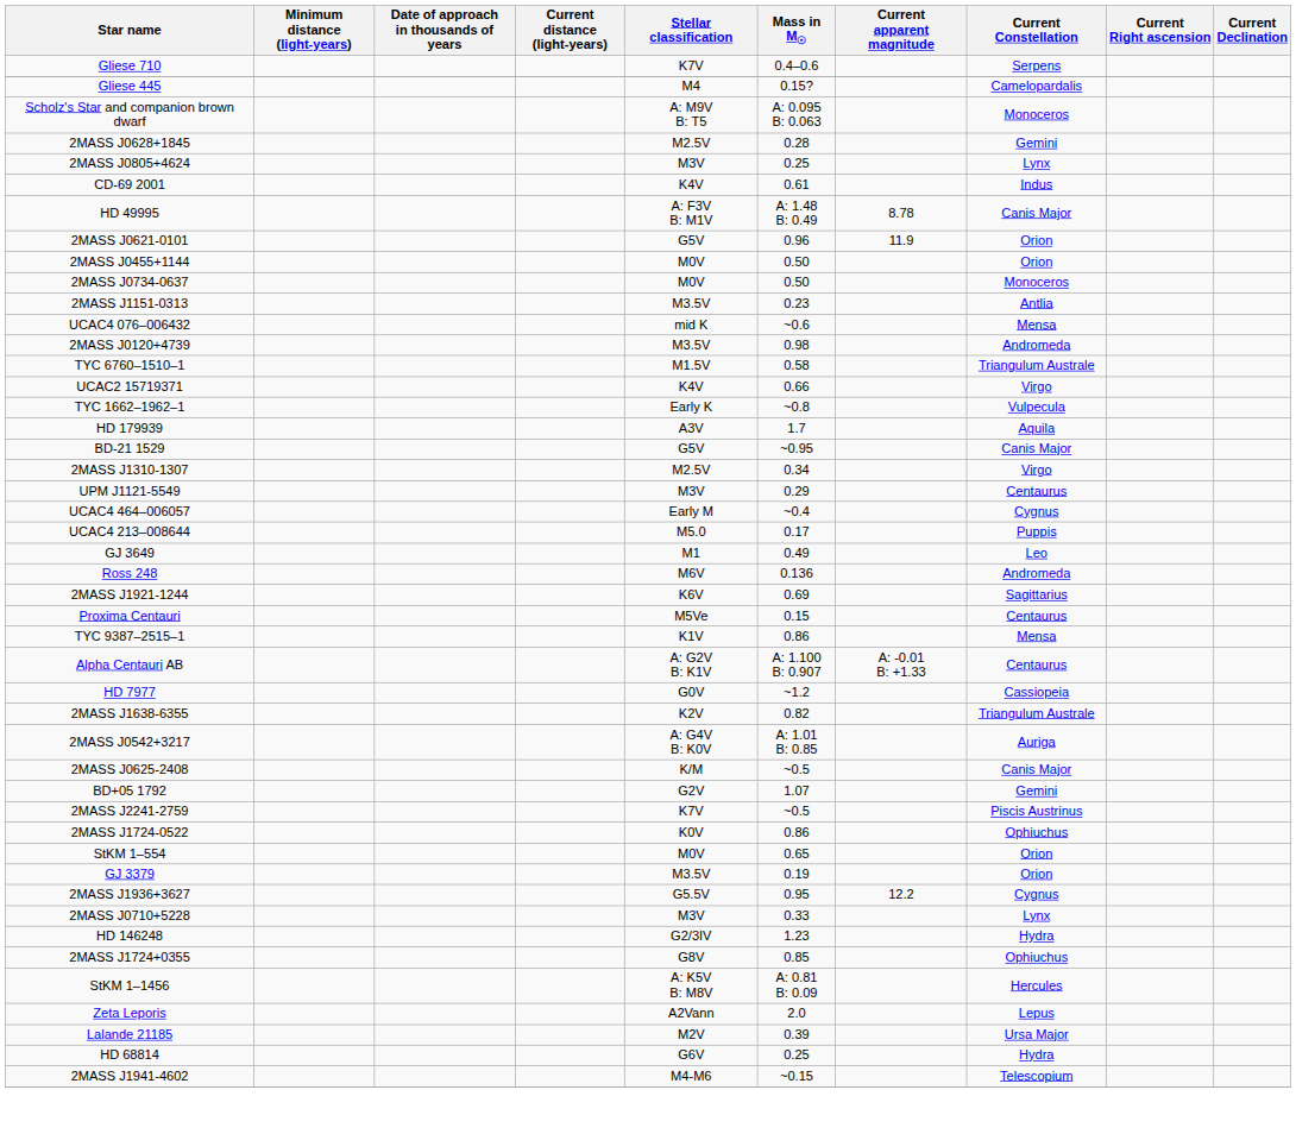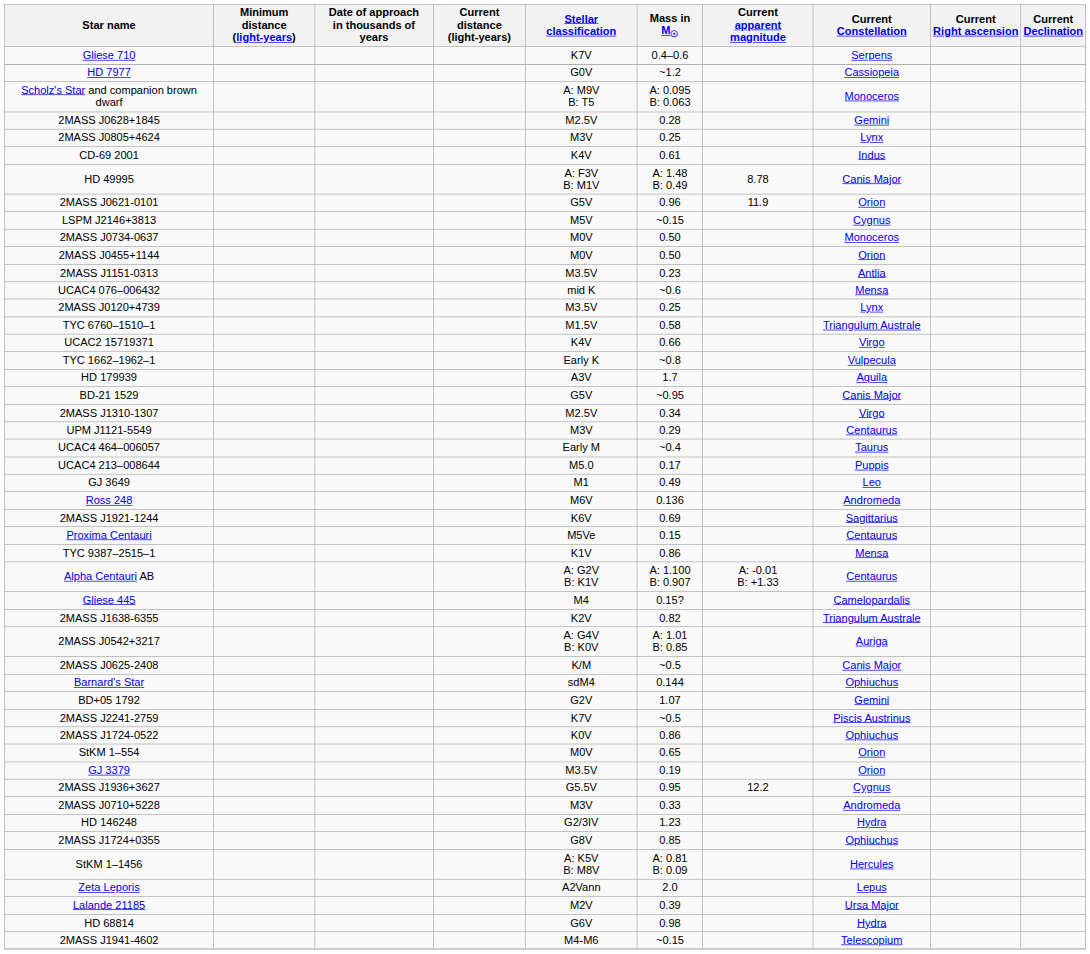 <table class="wikitable sortable sticky-header-multi" style="text-align:center">
 <tr>
 <th>Star name</th>
 <th>Minimum distance<br>(<a href='#'>light-years</a>)</th>
 <th>Date of approach<br>in thousands of years</th>
 <th>Current distance<br>(light-years)</th>
 <th><a href='#'>Stellar classification</a></th>
 <th>Mass in <a href='#'>M<sub>☉</sub></a></th>
 <th>Current<br><a href='#'>apparent magnitude</a></th>
 <th>Current <a href='#'>Constellation</a></th>
 <th>Current<br><a href='#'>Right ascension</a></th>
 <th>Current<br><a href='#'>Declination</a></th>
 </tr>
 <tr>
 <td><a href='#'>Gliese 710</a></td>
 <td></td>
 <td></td>
 <td></td>
 <td>K7V</td>
 <td>0.4–0.6</td>
 <td></td>
 <td><a href='#'>Serpens</a></td>
 <td></td>
 <td></td>
 </tr>
 <tr>
 </tr>
 <tr>
-<td><a href='#'>Gliese 445</a></td>
+<td><a href='#'>HD 7977</a></td>
 <td></td>
 <td></td>
 <td></td>
-<td>M4</td>
-<td>0.15?</td>
+<td>G0V</td>
+<td>~1.2</td>
 <td></td>
-<td><a href='#'>Camelopardalis</a></td>
+<td><a href='#'>Cassiopeia</a></td>
 <td></td>
 <td></td>
 </tr>
 <tr>
 <td><a href='#'>Scholz's Star</a> and companion brown dwarf</td>
 <td></td>
 <td></td>
 <td></td>
 <td>A: M9V<br>B: T5</td>
 <td>A: 0.095<br>B: 0.063</td>
 <td></td>
 <td><a href='#'>Monoceros</a></td>
 <td></td>
 <td> </td>
 </tr>
 <tr>
 <td>2MASS J0628+1845</td>
 <td></td>
 <td></td>
 <td></td>
 <td>M2.5V</td>
 <td>0.28</td>
 <td></td>
 <td><a href='#'>Gemini</a></td>
 <td></td>
 <td></td>
 </tr>
 <tr>
 <td>2MASS J0805+4624</td>
 <td></td>
 <td></td>
 <td></td>
 <td>M3V</td>
 <td>0.25</td>
 <td></td>
 <td><a href='#'>Lynx</a></td>
 <td></td>
 <td></td>
 </tr>
 <tr>
 <td>CD-69 2001</td>
 <td></td>
 <td></td>
 <td></td>
 <td>K4V</td>
 <td>0.61</td>
 <td></td>
 <td><a href='#'>Indus</a></td>
 <td></td>
 <td></td>
 </tr>
 <tr>
 <td>HD 49995</td>
 <td></td>
 <td></td>
 <td></td>
 <td>A: F3V<br>B: M1V</td>
 <td>A: 1.48<br>B: 0.49</td>
 <td>8.78</td>
 <td><a href='#'>Canis Major</a></td>
 <td></td>
 <td></td>
 </tr>
 <tr>
 <td>2MASS J0621-0101</td>
 <td></td>
 <td></td>
 <td></td>
 <td>G5V</td>
 <td>0.96</td>
 <td>11.9</td>
 <td><a href='#'>Orion</a></td>
 <td></td>
 <td></td>
 </tr>
 <tr>
-<td>2MASS J0455+1144</td>
+<td>LSPM J2146+3813</td>
 <td></td>
 <td></td>
 <td></td>
-<td>M0V</td>
-<td>0.50</td>
+<td>M5V</td>
+<td>~0.15</td>
 <td></td>
-<td><a href='#'>Orion</a></td>
+<td><a href='#'>Cygnus</a></td>
 <td></td>
 <td></td>
 </tr>
 <tr>
 <td>2MASS J0734-0637</td>
 <td></td>
 <td></td>
 <td></td>
 <td>M0V</td>
 <td>0.50</td>
 <td></td>
 <td><a href='#'>Monoceros</a></td>
+<td></td>
+<td></td>
+</tr>
+<tr>
+<td>2MASS J0455+1144</td>
+<td></td>
+<td></td>
+<td></td>
+<td>M0V</td>
+<td>0.50</td>
+<td></td>
+<td><a href='#'>Orion</a></td>
 <td></td>
 <td></td>
 </tr>
 <tr>
 <td>2MASS J1151-0313</td>
 <td></td>
 <td></td>
 <td></td>
 <td>M3.5V</td>
 <td>0.23</td>
 <td></td>
 <td><a href='#'>Antlia</a></td>
 <td></td>
 <td></td>
 </tr>
 <tr>
 <td>UCAC4 076–006432</td>
 <td></td>
 <td></td>
 <td></td>
 <td>mid K</td>
 <td>~0.6</td>
 <td></td>
 <td><a href='#'>Mensa</a></td>
 <td></td>
 <td></td>
 </tr>
 <tr>
 <td>2MASS J0120+4739</td>
 <td></td>
 <td></td>
 <td></td>
 <td>M3.5V</td>
-<td>0.98</td>
+<td>0.25</td>
 <td></td>
-<td><a href='#'>Andromeda</a></td>
+<td><a href='#'>Lynx</a></td>
 <td></td>
 <td></td>
 </tr>
 <tr>
 <td>TYC 6760–1510–1</td>
 <td></td>
 <td></td>
 <td></td>
 <td>M1.5V</td>
 <td>0.58</td>
 <td></td>
 <td><a href='#'>Triangulum Australe</a></td>
 <td></td>
 <td></td>
 </tr>
 <tr>
 <td>UCAC2 15719371</td>
 <td></td>
 <td></td>
 <td></td>
 <td>K4V</td>
 <td>0.66</td>
 <td></td>
 <td><a href='#'>Virgo</a></td>
 <td></td>
 <td></td>
 </tr>
 <tr>
 <td>TYC 1662–1962–1</td>
 <td></td>
 <td></td>
 <td></td>
 <td>Early K</td>
 <td>~0.8</td>
 <td></td>
 <td><a href='#'>Vulpecula</a></td>
 <td></td>
 <td></td>
 </tr>
 <tr>
 <td>HD 179939</td>
 <td></td>
 <td></td>
 <td></td>
 <td>A3V</td>
 <td>1.7</td>
 <td></td>
 <td><a href='#'>Aquila</a></td>
 <td></td>
 <td></td>
 </tr>
 <tr>
 <td>BD-21 1529</td>
 <td></td>
 <td></td>
 <td></td>
 <td>G5V</td>
 <td>~0.95</td>
 <td></td>
 <td><a href='#'>Canis Major</a></td>
 <td></td>
 <td></td>
 </tr>
 <tr>
 <td>2MASS J1310-1307</td>
 <td></td>
 <td></td>
 <td></td>
 <td>M2.5V</td>
 <td>0.34</td>
 <td></td>
 <td><a href='#'>Virgo</a></td>
 <td></td>
 <td></td>
 </tr>
 <tr>
 <td>UPM J1121-5549</td>
 <td></td>
 <td></td>
 <td></td>
 <td>M3V</td>
 <td>0.29</td>
 <td></td>
 <td><a href='#'>Centaurus</a></td>
 <td></td>
 <td></td>
 </tr>
 <tr>
 <td>UCAC4 464–006057</td>
 <td></td>
 <td></td>
 <td></td>
 <td>Early M</td>
 <td>~0.4</td>
 <td></td>
-<td><a href='#'>Cygnus</a></td>
+<td><a href='#'>Taurus</a></td>
 <td></td>
 <td></td>
 </tr>
 <tr>
 <td>UCAC4 213–008644</td>
 <td></td>
 <td></td>
 <td></td>
 <td>M5.0</td>
 <td>0.17</td>
 <td></td>
 <td><a href='#'>Puppis</a></td>
 <td></td>
 <td></td>
 </tr>
 <tr>
 <td>GJ 3649</td>
 <td></td>
 <td></td>
 <td></td>
 <td>M1</td>
 <td>0.49</td>
 <td></td>
 <td><a href='#'>Leo</a></td>
 <td></td>
 <td></td>
 </tr>
 <tr>
 <td><a href='#'>Ross 248</a></td>
 <td></td>
 <td></td>
 <td></td>
 <td>M6V</td>
 <td>0.136</td>
 <td></td>
 <td><a href='#'>Andromeda</a></td>
 <td></td>
 <td></td>
 </tr>
 <tr>
 <td>2MASS J1921-1244</td>
 <td></td>
 <td></td>
 <td></td>
 <td>K6V</td>
 <td>0.69</td>
 <td></td>
 <td><a href='#'>Sagittarius</a></td>
 <td></td>
 <td></td>
 </tr>
 <tr>
 <td><a href='#'>Proxima Centauri</a></td>
 <td></td>
 <td></td>
 <td></td>
 <td>M5Ve</td>
 <td>0.15</td>
 <td></td>
 <td><a href='#'>Centaurus</a></td>
 <td></td>
 <td></td>
 </tr>
 <tr>
 <td>TYC 9387–2515–1</td>
 <td></td>
 <td></td>
 <td></td>
 <td>K1V</td>
 <td>0.86</td>
 <td></td>
 <td><a href='#'>Mensa</a></td>
 <td></td>
 <td></td>
 </tr>
 <tr>
 <td><a href='#'>Alpha Centauri</a> AB</td>
 <td></td>
 <td></td>
 <td></td>
 <td>A: G2V<br>B: K1V</td>
 <td>A: 1.100<br>B: 0.907</td>
 <td>A: -0.01<br>B: +1.33</td>
 <td><a href='#'>Centaurus</a></td>
 <td></td>
 <td></td>
 </tr>
 <tr>
-<td><a href='#'>HD 7977</a></td>
+<td><a href='#'>Gliese 445</a></td>
 <td></td>
 <td></td>
 <td></td>
-<td>G0V</td>
-<td>~1.2</td>
+<td>M4</td>
+<td>0.15?</td>
 <td></td>
-<td><a href='#'>Cassiopeia</a></td>
+<td><a href='#'>Camelopardalis</a></td>
 <td></td>
 <td></td>
 </tr>
 <tr>
 <td>2MASS J1638-6355</td>
 <td></td>
 <td></td>
 <td></td>
 <td>K2V</td>
 <td>0.82</td>
 <td></td>
 <td><a href='#'>Triangulum Australe</a></td>
 <td></td>
 <td></td>
 </tr>
 <tr>
 <td>2MASS J0542+3217</td>
 <td></td>
 <td></td>
 <td></td>
 <td>A: G4V<br>B: K0V</td>
 <td>A: 1.01<br>B: 0.85</td>
 <td></td>
 <td><a href='#'>Auriga</a></td>
 <td></td>
 <td></td>
 </tr>
 <tr>
 <td>2MASS J0625-2408</td>
 <td></td>
 <td></td>
 <td></td>
 <td>K/M</td>
 <td>~0.5</td>
 <td></td>
 <td><a href='#'>Canis Major</a></td>
+<td></td>
+<td></td>
+</tr>
+<tr>
+<td><a href='#'>Barnard's Star</a></td>
+<td></td>
+<td></td>
+<td></td>
+<td>sdM4</td>
+<td>0.144</td>
+<td></td>
+<td><a href='#'>Ophiuchus</a></td>
 <td></td>
 <td></td>
 </tr>
 <tr>
 <td>BD+05 1792</td>
 <td></td>
 <td></td>
 <td></td>
 <td>G2V</td>
 <td>1.07</td>
 <td></td>
 <td><a href='#'>Gemini</a></td>
 <td></td>
 <td></td>
 </tr>
 <tr>
 <td>2MASS J2241-2759</td>
 <td></td>
 <td></td>
 <td></td>
 <td>K7V</td>
 <td>~0.5</td>
 <td></td>
 <td><a href='#'>Piscis Austrinus</a></td>
 <td></td>
 <td></td>
 </tr>
 <tr>
 <td>2MASS J1724-0522</td>
 <td></td>
 <td></td>
 <td></td>
 <td>K0V</td>
 <td>0.86</td>
 <td></td>
 <td><a href='#'>Ophiuchus</a></td>
 <td></td>
 <td></td>
 </tr>
 <tr>
 <td>StKM 1–554</td>
 <td></td>
 <td></td>
 <td></td>
 <td>M0V</td>
 <td>0.65</td>
 <td></td>
 <td><a href='#'>Orion</a></td>
 <td></td>
 <td></td>
 </tr>
 <tr>
 <td><a href='#'>GJ 3379</a></td>
 <td></td>
 <td></td>
 <td></td>
 <td>M3.5V</td>
 <td>0.19</td>
 <td></td>
 <td><a href='#'>Orion</a></td>
 <td></td>
 <td></td>
 </tr>
 <tr>
 <td>2MASS J1936+3627</td>
 <td></td>
 <td></td>
 <td></td>
 <td>G5.5V</td>
 <td>0.95</td>
 <td>12.2</td>
 <td><a href='#'>Cygnus</a></td>
 <td></td>
 <td></td>
 </tr>
 <tr>
 <td>2MASS J0710+5228</td>
 <td></td>
 <td></td>
 <td></td>
 <td>M3V</td>
 <td>0.33</td>
 <td></td>
-<td><a href='#'>Lynx</a></td>
+<td><a href='#'>Andromeda</a></td>
 <td></td>
 <td></td>
 </tr>
 <tr>
 <td>HD 146248</td>
 <td></td>
 <td></td>
 <td></td>
 <td>G2/3IV</td>
 <td>1.23</td>
 <td></td>
 <td><a href='#'>Hydra</a></td>
 <td></td>
 <td></td>
 </tr>
 <tr>
 <td>2MASS J1724+0355</td>
 <td></td>
 <td></td>
 <td></td>
 <td>G8V</td>
 <td>0.85</td>
 <td></td>
 <td><a href='#'>Ophiuchus</a></td>
 <td></td>
 <td></td>
 </tr>
 <tr>
 <td>StKM 1–1456</td>
 <td></td>
 <td></td>
 <td></td>
 <td>A: K5V<br>B: M8V</td>
 <td>A: 0.81<br>B: 0.09</td>
 <td></td>
 <td><a href='#'>Hercules</a></td>
 <td></td>
 <td></td>
 </tr>
 <tr>
 <td><a href='#'>Zeta Leporis</a></td>
 <td></td>
 <td></td>
 <td></td>
 <td>A2Vann</td>
 <td>2.0</td>
 <td></td>
 <td><a href='#'>Lepus</a></td>
 <td></td>
 <td></td>
 </tr>
 <tr>
 <td><a href='#'>Lalande 21185</a></td>
 <td></td>
 <td></td>
 <td></td>
 <td>M2V</td>
 <td>0.39</td>
 <td></td>
 <td><a href='#'>Ursa Major</a></td>
 <td></td>
 <td></td>
 </tr>
 <tr>
 <td>HD 68814</td>
 <td></td>
 <td></td>
 <td></td>
 <td>G6V</td>
-<td>0.25</td>
+<td>0.98</td>
 <td></td>
 <td><a href='#'>Hydra</a></td>
 <td></td>
 <td></td>
 </tr>
 <tr>
 <td>2MASS J1941-4602</td>
 <td></td>
 <td></td>
 <td></td>
 <td>M4-M6</td>
 <td>~0.15</td>
 <td></td>
 <td><a href='#'>Telescopium</a></td>
 <td></td>
 <td></td>
 </tr>
 <tr>
 </tr>
 </table>
